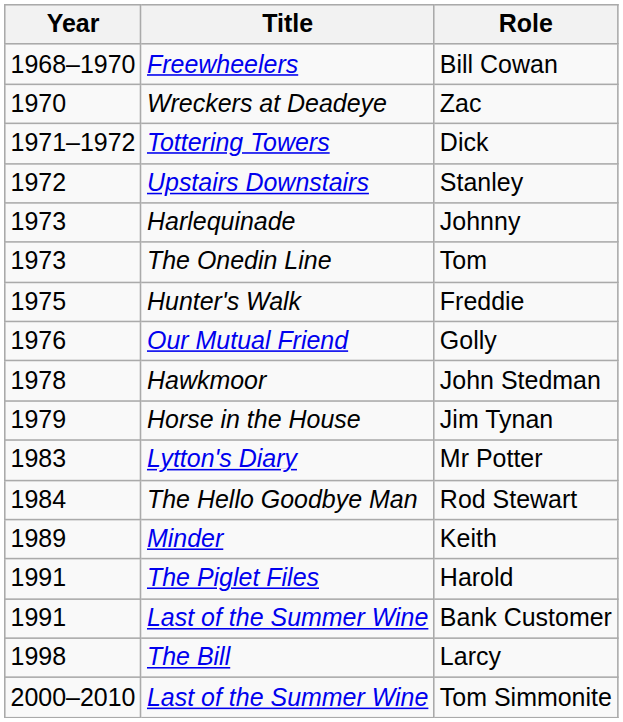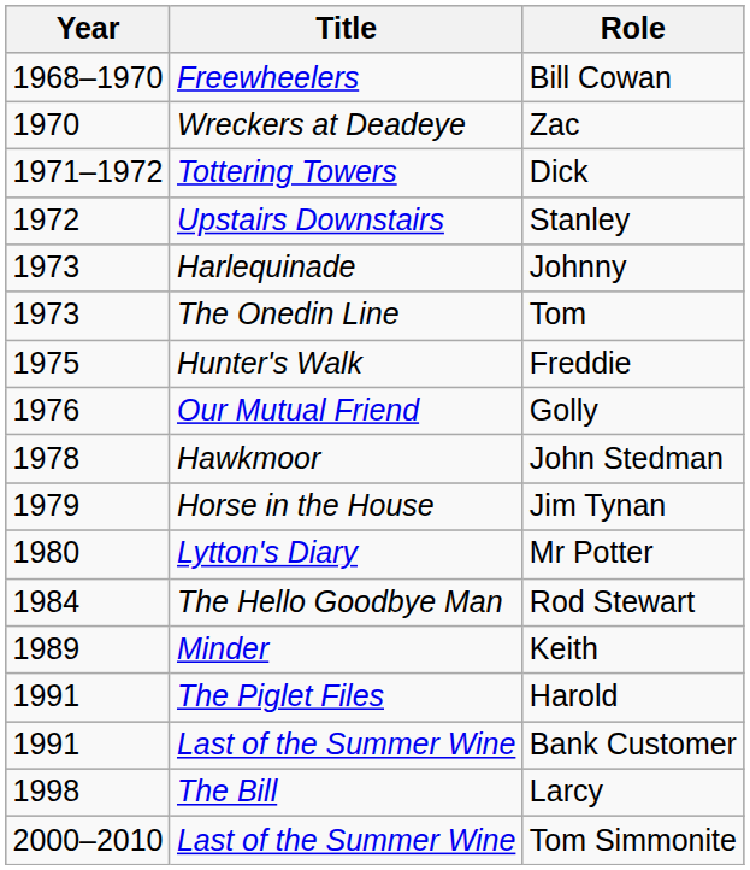 <table class="wikitable sortable">
 <tr>
 <th>Year</th>
 <th>Title</th>
 <th>Role</th>
 </tr>
 <tr>
 <td>1968–1970</td>
 <td><em><a href='#'>Freewheelers</a></em></td>
 <td>Bill Cowan</td>
 </tr>
 <tr>
 <td>1970</td>
 <td><em>Wreckers at Deadeye</em></td>
 <td>Zac</td>
 </tr>
 <tr>
 <td>1971–1972</td>
 <td><em><a href='#'>Tottering Towers</a></em></td>
 <td>Dick</td>
 </tr>
 <tr>
 <td>1972</td>
 <td><em><a href='#'>Upstairs Downstairs</a></em></td>
 <td>Stanley</td>
 </tr>
 <tr>
 <td>1973</td>
 <td><em>Harlequinade</em></td>
 <td>Johnny</td>
 </tr>
 <tr>
 <td>1973</td>
 <td><em>The Onedin Line</em></td>
 <td>Tom</td>
 </tr>
 <tr>
 <td>1975</td>
 <td><em>Hunter's Walk</em></td>
 <td>Freddie</td>
 </tr>
 <tr>
 <td>1976</td>
 <td><em><a href='#'>Our Mutual Friend</a></em></td>
 <td>Golly</td>
 </tr>
 <tr>
 <td>1978</td>
 <td><em>Hawkmoor</em></td>
 <td>John Stedman</td>
 </tr>
 <tr>
 <td>1979</td>
 <td><em>Horse in the House</em></td>
 <td>Jim Tynan</td>
 </tr>
 <tr>
-<td>1983</td>
+<td>1980</td>
 <td><em><a href='#'>Lytton's Diary</a></em></td>
 <td>Mr Potter</td>
 </tr>
 <tr>
 <td>1984</td>
 <td><em>The Hello Goodbye Man</em></td>
 <td>Rod Stewart</td>
 </tr>
 <tr>
 <td>1989</td>
 <td><em><a href='#'>Minder</a></em></td>
 <td>Keith</td>
 </tr>
 <tr>
 <td>1991</td>
 <td><em><a href='#'>The Piglet Files</a></em></td>
 <td>Harold</td>
 </tr>
 <tr>
 <td>1991</td>
 <td><em><a href='#'>Last of the Summer Wine</a></em></td>
 <td>Bank Customer</td>
 </tr>
 <tr>
 <td>1998</td>
 <td><em><a href='#'>The Bill</a></em></td>
 <td>Larcy</td>
 </tr>
 <tr>
 <td>2000–2010</td>
 <td><em><a href='#'>Last of the Summer Wine</a></em></td>
 <td>Tom Simmonite</td>
 </tr>
 </table>
